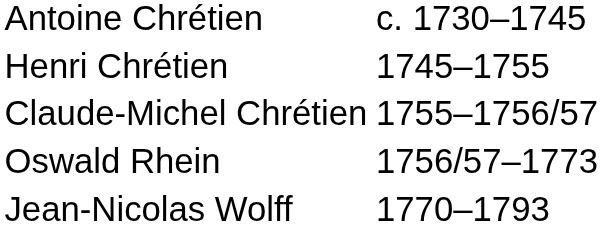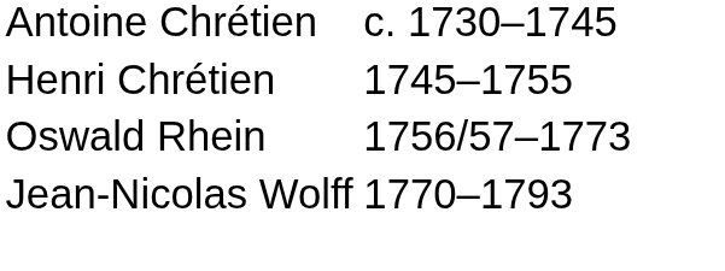 <table>
 <tr>
 <td>Antoine Chrétien</td>
 <td>c. 1730–1745</td>
 </tr>
 <tr>
 <td>Henri Chrétien</td>
 <td>1745–1755</td>
 </tr>
 <tr>
-<td>Claude-Michel Chrétien</td>
-<td>1755–1756/57</td>
-</tr>
-<tr>
 <td>Oswald Rhein</td>
 <td>1756/57–1773</td>
 </tr>
 <tr>
 <td>Jean-Nicolas Wolff</td>
 <td>1770–1793</td>
 </tr>
 </table>
